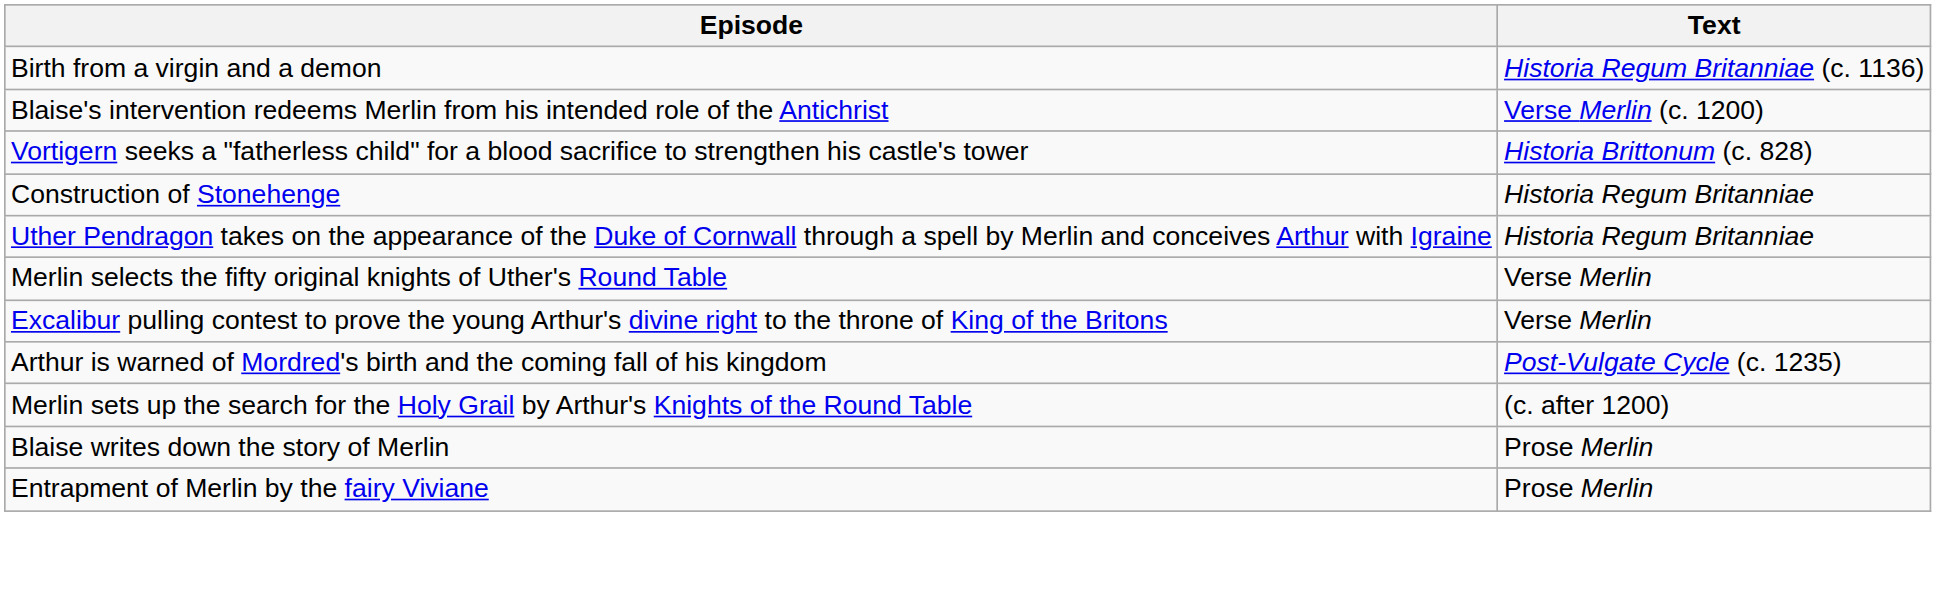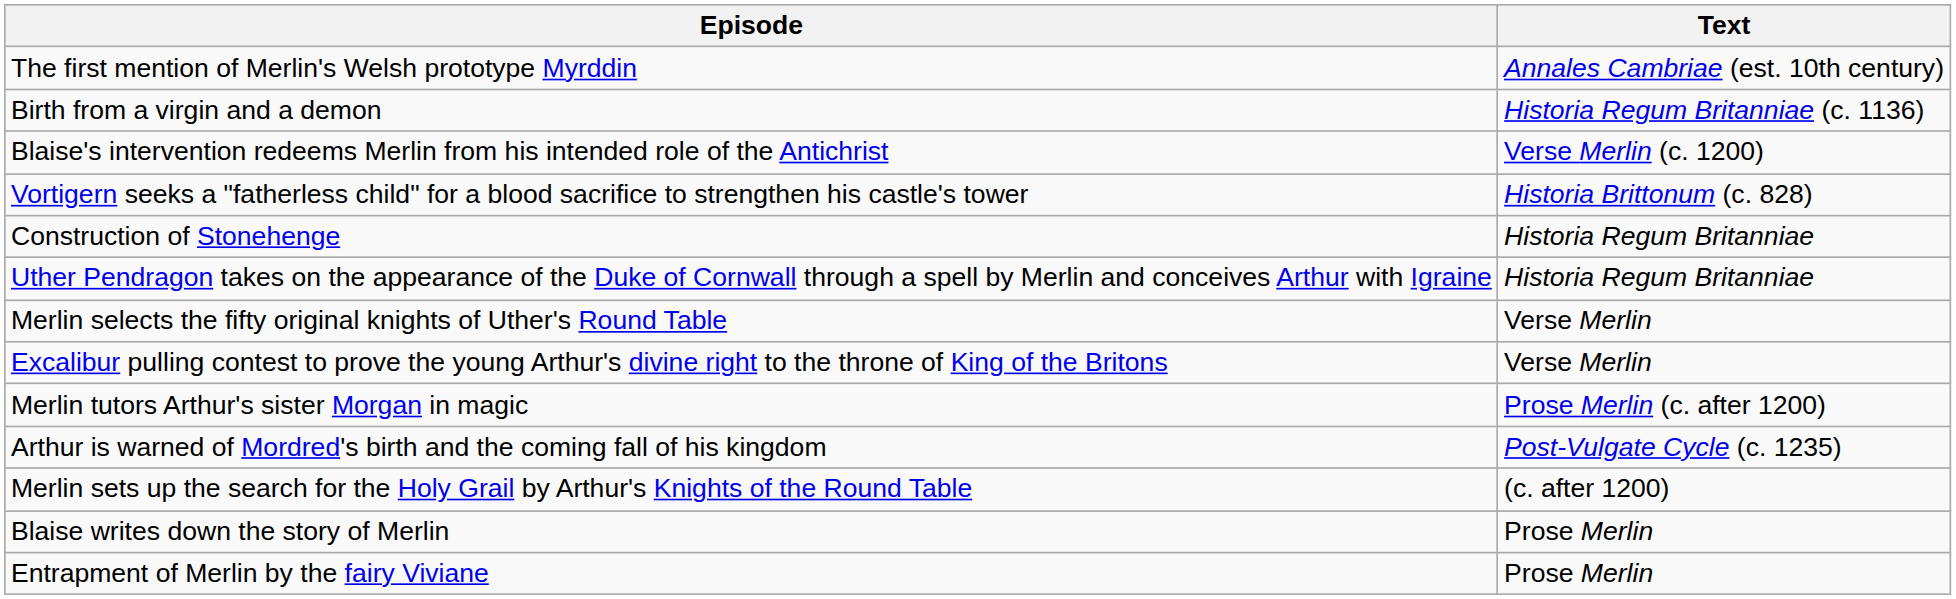 <table class="wikitable">
 <tr>
 <th>Episode</th>
 <th>Text</th>
+</tr>
+<tr>
+<td>The first mention of Merlin's Welsh prototype <a href='#'>Myrddin</a></td>
+<td><em><a href='#'>Annales Cambriae</a></em> (est. 10th century)</td>
 </tr>
 <tr>
 <td>Birth from a virgin and a demon</td>
 <td><em><a href='#'>Historia Regum Britanniae</a></em> (c. 1136)</td>
 </tr>
 <tr>
 <td>Blaise's intervention redeems Merlin from his intended role of the <a href='#'>Antichrist</a></td>
 <td><a href='#'>Verse <em>Merlin</em></a> (c. 1200)</td>
 </tr>
 <tr>
 <td><a href='#'>Vortigern</a> seeks a "fatherless child" for a blood sacrifice to strengthen his castle's tower</td>
 <td><em><a href='#'>Historia Brittonum</a></em> (c. 828)</td>
 </tr>
 <tr>
 <td>Construction of <a href='#'>Stonehenge</a></td>
 <td><em>Historia Regum Britanniae</em></td>
 </tr>
 <tr>
 <td><a href='#'>Uther Pendragon</a> takes on the appearance of the <a href='#'>Duke of Cornwall</a> through a spell by Merlin and conceives <a href='#'>Arthur</a> with <a href='#'>Igraine</a></td>
 <td><em>Historia Regum Britanniae</em></td>
 </tr>
 <tr>
 <td>Merlin selects the fifty original knights of Uther's <a href='#'>Round Table</a></td>
 <td>Verse <em>Merlin</em></td>
 </tr>
 <tr>
 <td><a href='#'>Excalibur</a> pulling contest to prove the young Arthur's <a href='#'>divine right</a> to the throne of <a href='#'>King of the Britons</a></td>
 <td>Verse <em>Merlin</em></td>
 </tr>
 <tr>
+<td>Merlin tutors Arthur's sister <a href='#'>Morgan</a> in magic</td>
+<td><a href='#'>Prose <em>Merlin</em></a> (c. after 1200)</td>
+</tr>
+<tr>
 <td>Arthur is warned of <a href='#'>Mordred</a>'s birth and the coming fall of his kingdom</td>
 <td><em><a href='#'>Post-Vulgate Cycle</a></em> (c. 1235)</td>
 </tr>
 <tr>
 <td>Merlin sets up the search for the <a href='#'>Holy Grail</a> by Arthur's <a href='#'>Knights of the Round Table</a></td>
 <td> (c. after 1200)</td>
 </tr>
 <tr>
 <td>Blaise writes down the story of Merlin</td>
 <td>Prose <em>Merlin</em></td>
 </tr>
 <tr>
 <td>Entrapment of Merlin by the <a href='#'>fairy Viviane</a></td>
 <td>Prose <em>Merlin</em></td>
 </tr>
 </table>
